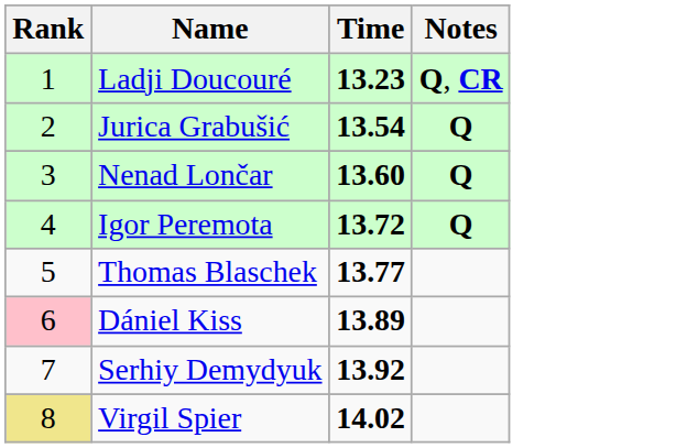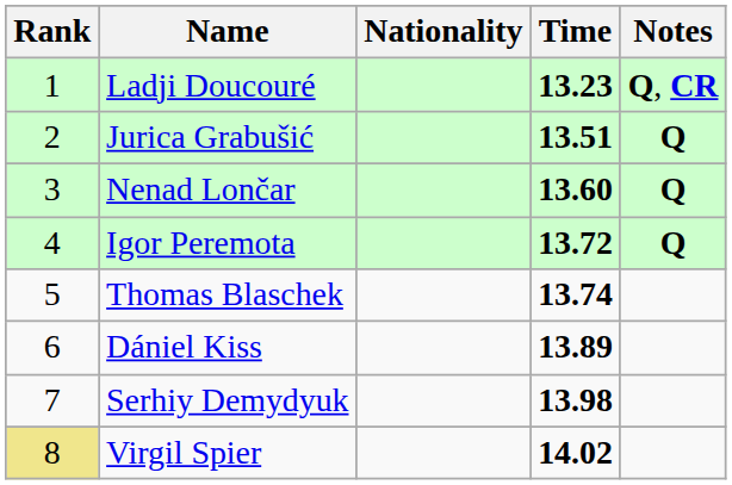 <table class="wikitable sortable" style="text-align:center">
 <tr>
 <th>Rank</th>
 <th>Name</th>
+<th>Nationality</th>
 <th>Time</th>
 <th>Notes</th>
 </tr>
 <tr bgcolor=ccffcc>
 <td>1</td>
 <td align=left><a href='#'>Ladji Doucouré</a></td>
+<td align=left></td>
 <td><strong>13.23</strong></td>
 <td><strong>Q</strong>, <strong><a href='#'>CR</a></strong></td>
 </tr>
 <tr bgcolor=ccffcc>
 <td>2</td>
 <td align=left><a href='#'>Jurica Grabušić</a></td>
-<td><strong>13.54</strong></td>
+<td align=left></td>
+<td><strong>13.51</strong></td>
 <td><strong>Q</strong></td>
 </tr>
 <tr bgcolor=ccffcc>
 <td>3</td>
 <td align=left><a href='#'>Nenad Lončar</a></td>
+<td align=left></td>
 <td><strong>13.60</strong></td>
 <td><strong>Q</strong></td>
 </tr>
 <tr bgcolor=ccffcc>
 <td>4</td>
 <td align=left><a href='#'>Igor Peremota</a></td>
+<td align=left></td>
 <td><strong>13.72</strong></td>
 <td><strong>Q</strong></td>
 </tr>
 <tr>
 <td>5</td>
 <td align=left><a href='#'>Thomas Blaschek</a></td>
-<td><strong>13.77</strong></td>
+<td align=left></td>
+<td><strong>13.74</strong></td>
 <td></td>
 </tr>
 <tr>
-<td style="background: pink;">6</td>
+<td>6</td>
 <td align=left><a href='#'>Dániel Kiss</a></td>
+<td align=left></td>
 <td><strong>13.89</strong></td>
 <td></td>
 </tr>
 <tr>
 <td>7</td>
 <td align=left><a href='#'>Serhiy Demydyuk</a></td>
-<td><strong>13.92</strong></td>
+<td align=left></td>
+<td><strong>13.98</strong></td>
 <td></td>
 </tr>
 <tr>
 <td style="background: khaki;">8</td>
 <td align=left><a href='#'>Virgil Spier</a></td>
+<td align=left></td>
 <td><strong>14.02</strong></td>
 <td></td>
 </tr>
 </table>
